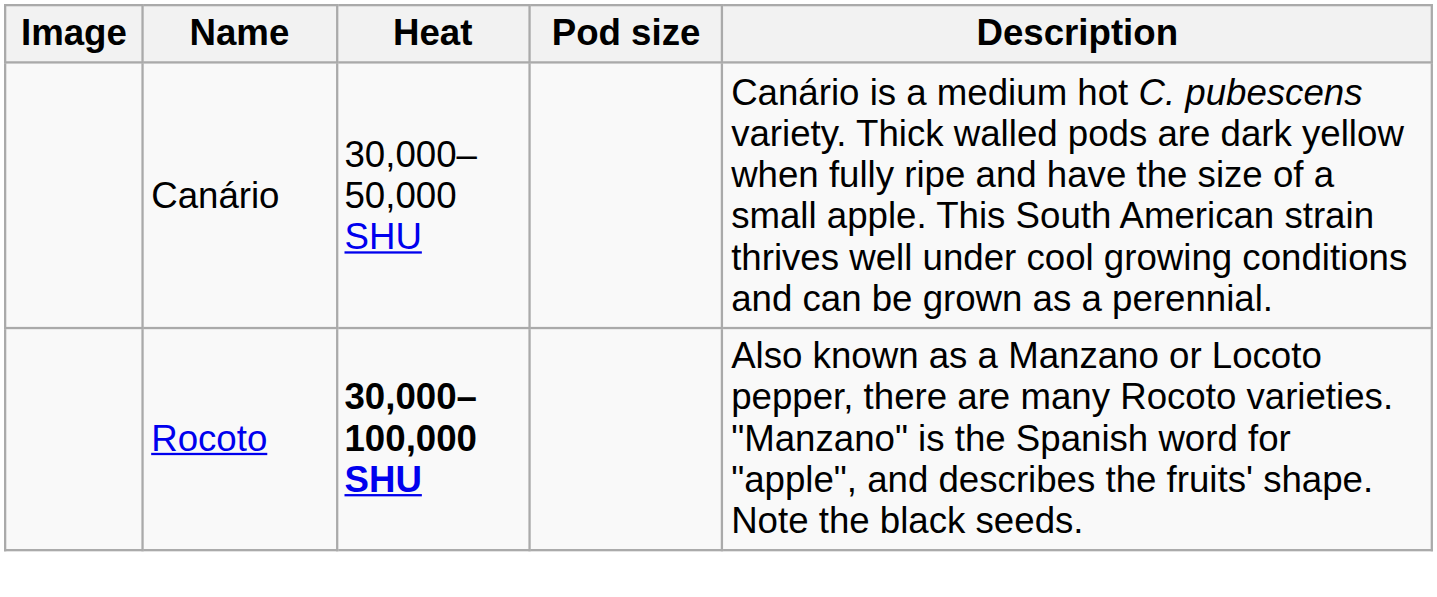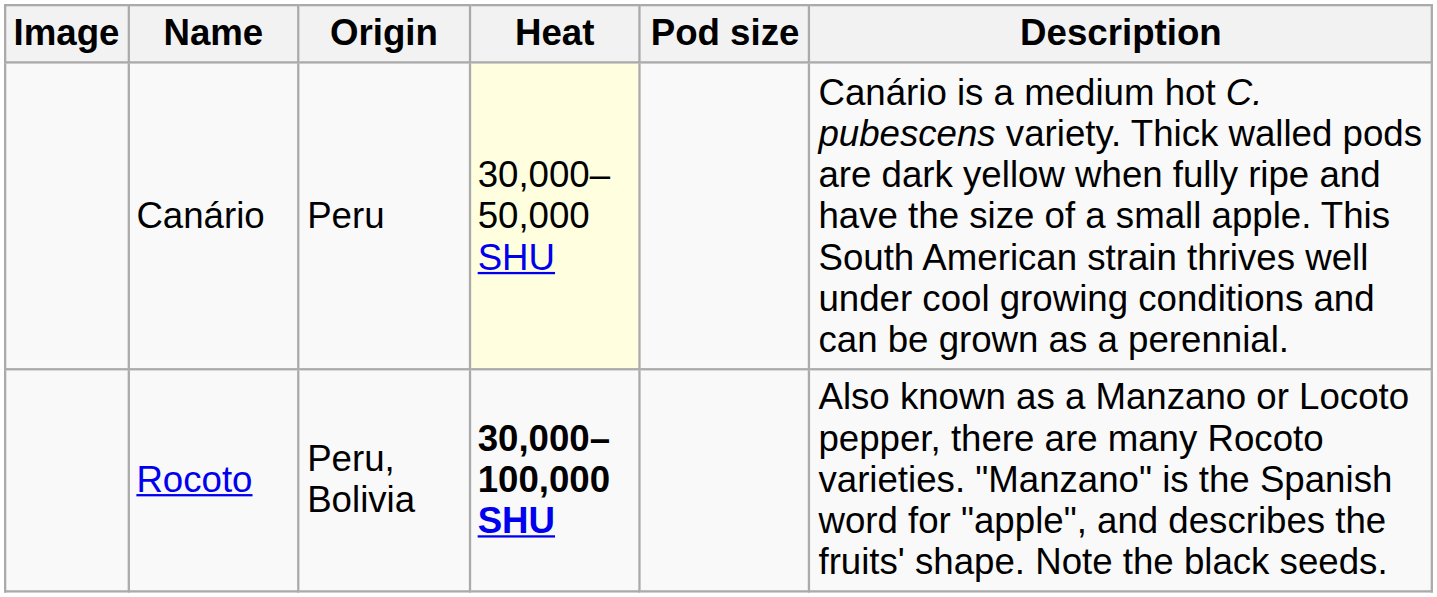 <table class="wikitable sortable sticky-header" style="width:100%; height:auto;">
 <tr>
 <th style="width:8%;" class="unsortable">Image</th>
 <th style="width:12%;">Name</th>
+<th style="width:12%;">Origin</th>
 <th style="width:12%;">Heat</th>
 <th style="width:12%;">Pod size</th>
 <th style="width:44%;" class="unsortable">Description</th>
 </tr>
 <tr>
 <td></td>
 <td>Canário</td>
-<td>30,000–50,000 <a href='#'>SHU</a></td>
+<td>Peru</td>
+<td style="background: lightyellow;">30,000–50,000 <a href='#'>SHU</a></td>
 <td></td>
 <td>Canário is a medium hot <em>C. pubescens</em> variety. Thick walled pods are dark yellow when fully ripe and have the size of a small apple. This South American strain thrives well under cool growing conditions and can be grown as a perennial.</td>
 </tr>
 <tr>
 <td></td>
 <td><a href='#'>Rocoto</a></td>
+<td>Peru, Bolivia</td>
 <td><strong> 30,000–100,000 <a href='#'>SHU</a></strong></td>
 <td></td>
 <td>Also known as a Manzano or Locoto pepper, there are many Rocoto varieties. "Manzano" is the Spanish word for "apple", and describes the fruits' shape. Note the black seeds.</td>
 </tr>
 </table>
